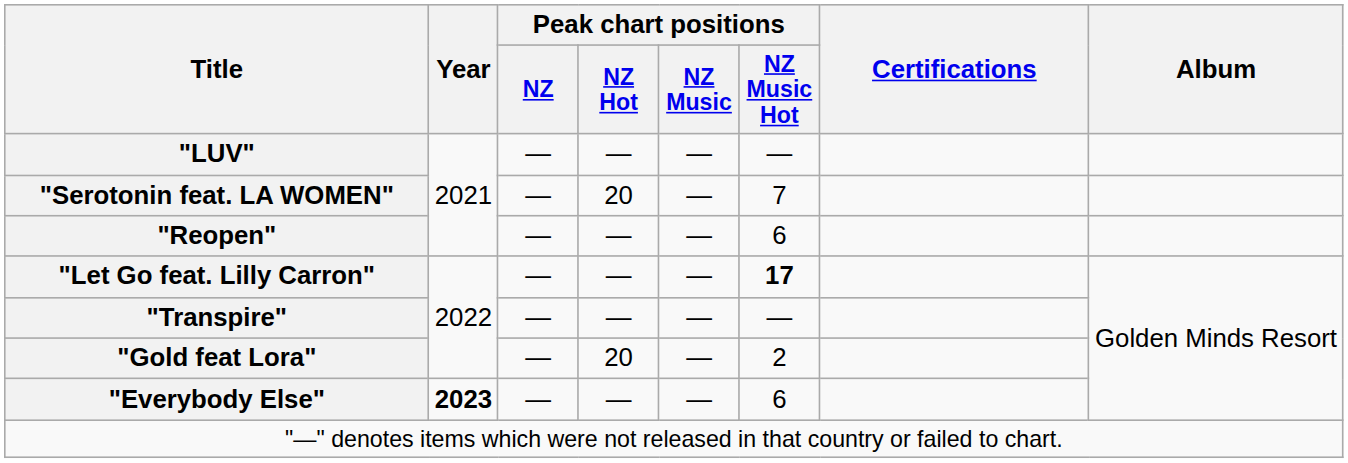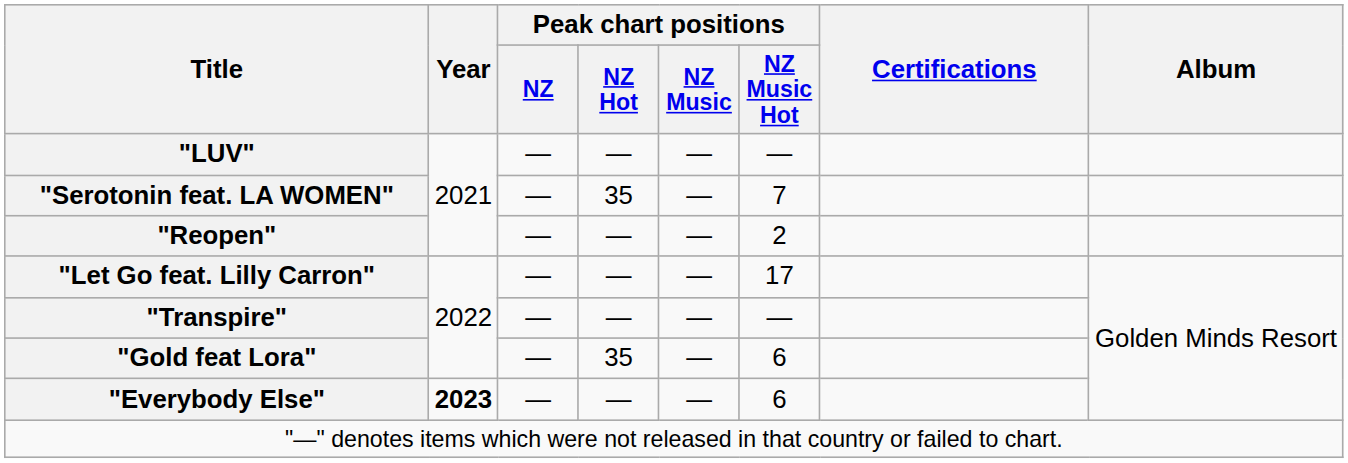 <table class="wikitable plainrowheaders" style="text-align:center;">
 <tr>
 <th scope="col" rowspan="2" style="width:16em;">Title</th>
 <th scope="col" rowspan="2">Year</th>
 <th scope="col" colspan="4">Peak chart positions</th>
 <th scope="col" rowspan="2" style="width:10em;"><a href='#'>Certifications</a></th>
 <th scope="col" rowspan="2">Album</th>
 </tr>
 <tr>
 <th scope="col" style="width:3em;font-size:90%;"><a href='#'>NZ</a></th>
 <th scope="col" style="width:3em;font-size:90%;"><a href='#'>NZ Hot</a></th>
 <th scope="col" style="width:3em;font-size:90%;"><a href='#'>NZ Music</a></th>
 <th scope="col" style="width:3em;font-size:90%;"><a href='#'>NZ Music Hot</a></th>
 </tr>
 <tr>
 <th scope="row">"LUV"</th>
 <td rowspan="3">2021</td>
 <td>—</td>
 <td>—</td>
 <td>—</td>
 <td>—</td>
 <td></td>
 <td></td>
 </tr>
 <tr>
 <th scope="row">"Serotonin feat. LA WOMEN"</th>
 <td>—</td>
-<td>20</td>
+<td>35</td>
 <td>—</td>
 <td>7</td>
 <td></td>
 <td></td>
 </tr>
 <tr>
 <th scope="row">"Reopen"</th>
 <td>—</td>
 <td>—</td>
 <td>—</td>
-<td>6</td>
+<td>2</td>
 <td></td>
 <td></td>
 </tr>
 <tr>
 <th scope="row">"Let Go feat. Lilly Carron"</th>
 <td rowspan="3">2022</td>
 <td>—</td>
 <td>—</td>
 <td>—</td>
-<td><strong>17</strong></td>
+<td>17</td>
 <td></td>
 <td rowspan="4">Golden Minds Resort</td>
 </tr>
 <tr>
 <th scope="row">"Transpire"</th>
 <td>—</td>
 <td>—</td>
 <td>—</td>
 <td>—</td>
 <td></td>
 </tr>
 <tr>
 <th scope="row">"Gold feat Lora"</th>
 <td>—</td>
-<td>20</td>
+<td>35</td>
 <td>—</td>
-<td>2</td>
+<td>6</td>
 <td></td>
 </tr>
 <tr>
 <th scope="row">"Everybody Else"</th>
 <td><strong>2023</strong></td>
 <td>—</td>
 <td>—</td>
 <td>—</td>
 <td>6</td>
 </tr>
 <tr>
 <td colspan="8" style="font-size:90%;">"—" denotes items which were not released in that country or failed to chart.</td>
 </tr>
 </table>
